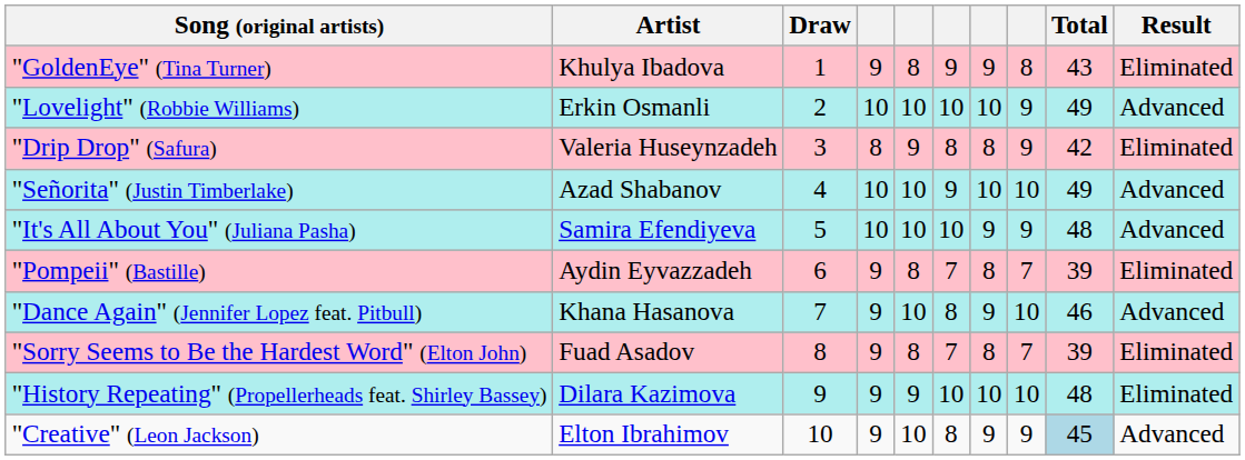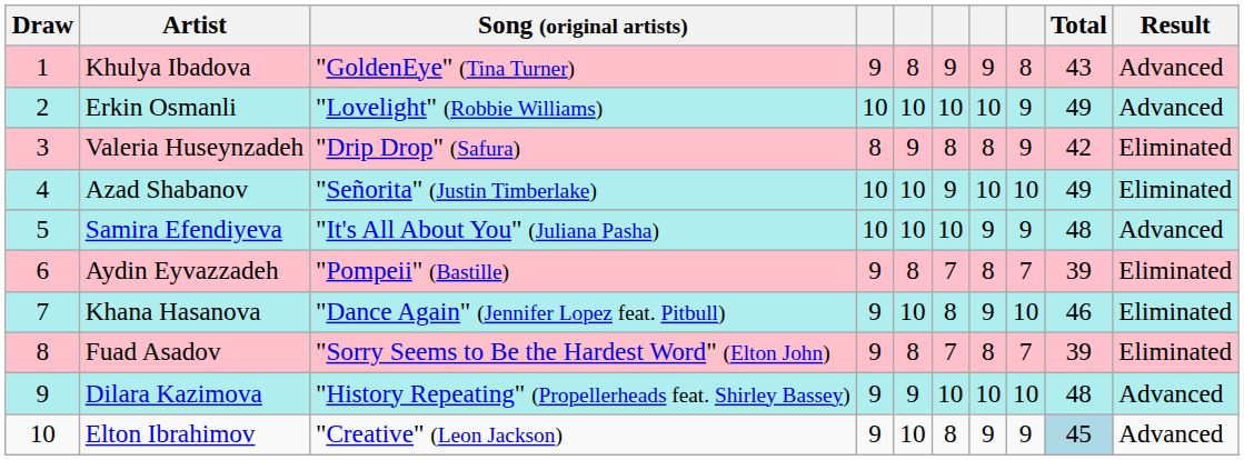 <table class="sortable wikitable" style="margin: 1em auto 1em auto; text-align:center;">
 <tr>
+<th>Draw</th>
+<th>Artist</th>
 <th>Song <small>(original artists)</small></th>
-<th>Artist</th>
-<th>Draw</th>
 <th><small></small></th>
 <th><small></small></th>
 <th><small></small></th>
 <th><small></small></th>
 <th><small></small></th>
 <th>Total</th>
 <th>Result</th>
 </tr>
 <tr style="background:pink;">
+<td>1</td>
+<td align="left">Khulya Ibadova</td>
 <td align="left">"<a href='#'>GoldenEye</a>" <small>(<a href='#'>Tina Turner</a>)</small></td>
-<td align="left">Khulya Ibadova</td>
-<td>1</td>
 <td>9</td>
 <td>8</td>
 <td>9</td>
 <td>9</td>
 <td>8</td>
 <td>43</td>
-<td align="left">Eliminated</td>
+<td align="left">Advanced</td>
 </tr>
 <tr style="background:paleturquoise;">
+<td>2</td>
+<td align="left">Erkin Osmanli</td>
 <td align="left">"<a href='#'>Lovelight</a>" <small>(<a href='#'>Robbie Williams</a>)</small></td>
-<td align="left">Erkin Osmanli</td>
-<td>2</td>
 <td>10</td>
 <td>10</td>
 <td>10</td>
 <td>10</td>
 <td>9</td>
 <td>49</td>
 <td align="left">Advanced</td>
 </tr>
 <tr style="background:pink;">
+<td>3</td>
+<td align="left">Valeria Huseynzadeh</td>
 <td align="left">"<a href='#'>Drip Drop</a>" <small>(<a href='#'>Safura</a>)</small></td>
-<td align="left">Valeria Huseynzadeh</td>
-<td>3</td>
 <td>8</td>
 <td>9</td>
 <td>8</td>
 <td>8</td>
 <td>9</td>
 <td>42</td>
 <td align="left">Eliminated</td>
 </tr>
 <tr style="background:paleturquoise;">
+<td>4</td>
+<td align="left">Azad Shabanov</td>
 <td align="left">"<a href='#'>Señorita</a>" <small>(<a href='#'>Justin Timberlake</a>)</small></td>
-<td align="left">Azad Shabanov</td>
-<td>4</td>
 <td>10</td>
 <td>10</td>
 <td>9</td>
 <td>10</td>
 <td>10</td>
 <td>49</td>
-<td align="left">Advanced</td>
+<td align="left">Eliminated</td>
 </tr>
 <tr style="background:paleturquoise;">
+<td>5</td>
+<td align="left"><a href='#'>Samira Efendiyeva</a></td>
 <td align="left">"<a href='#'>It's All About You</a>" <small>(<a href='#'>Juliana Pasha</a>)</small></td>
-<td align="left"><a href='#'>Samira Efendiyeva</a></td>
-<td>5</td>
 <td>10</td>
 <td>10</td>
 <td>10</td>
 <td>9</td>
 <td>9</td>
 <td>48</td>
 <td align="left">Advanced</td>
 </tr>
 <tr style="background:pink;">
+<td>6</td>
+<td align="left">Aydin Eyvazzadeh</td>
 <td align="left">"<a href='#'>Pompeii</a>" <small>(<a href='#'>Bastille</a>)</small></td>
-<td align="left">Aydin Eyvazzadeh</td>
-<td>6</td>
 <td>9</td>
 <td>8</td>
 <td>7</td>
 <td>8</td>
 <td>7</td>
 <td>39</td>
 <td align="left">Eliminated</td>
 </tr>
 <tr style="background:paleturquoise;">
+<td>7</td>
+<td align="left">Khana Hasanova</td>
 <td align="left">"<a href='#'>Dance Again</a>" <small>(<a href='#'>Jennifer Lopez</a> feat. <a href='#'>Pitbull</a>)</small></td>
-<td align="left">Khana Hasanova</td>
-<td>7</td>
 <td>9</td>
 <td>10</td>
 <td>8</td>
 <td>9</td>
 <td>10</td>
 <td>46</td>
-<td align="left">Advanced</td>
+<td align="left">Eliminated</td>
 </tr>
 <tr style="background:pink;">
+<td>8</td>
+<td align="left">Fuad Asadov</td>
 <td align="left">"<a href='#'>Sorry Seems to Be the Hardest Word</a>" <small>(<a href='#'>Elton John</a>)</small></td>
-<td align="left">Fuad Asadov</td>
-<td>8</td>
 <td>9</td>
 <td>8</td>
 <td>7</td>
 <td>8</td>
 <td>7</td>
 <td>39</td>
 <td align="left">Eliminated</td>
 </tr>
 <tr style="background:paleturquoise;">
+<td>9</td>
+<td align="left"><a href='#'>Dilara Kazimova</a></td>
 <td align="left">"<a href='#'>History Repeating</a>" <small>(<a href='#'>Propellerheads</a> feat. <a href='#'>Shirley Bassey</a>)</small></td>
-<td align="left"><a href='#'>Dilara Kazimova</a></td>
-<td>9</td>
 <td>9</td>
 <td>9</td>
 <td>10</td>
 <td>10</td>
 <td>10</td>
 <td>48</td>
-<td align="left">Eliminated</td>
+<td align="left">Advanced</td>
 </tr>
 <tr>
+<td>10</td>
+<td align="left"><a href='#'>Elton Ibrahimov</a></td>
 <td align="left">"<a href='#'>Creative</a>" <small>(<a href='#'>Leon Jackson</a>)</small></td>
-<td align="left"><a href='#'>Elton Ibrahimov</a></td>
-<td>10</td>
 <td>9</td>
 <td>10</td>
 <td>8</td>
 <td>9</td>
 <td>9</td>
 <td style="background: lightblue;">45</td>
 <td align="left">Advanced</td>
 </tr>
 </table>
